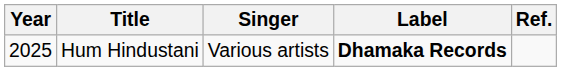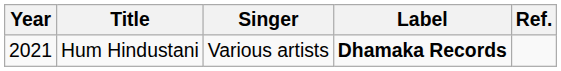 <table class="wikitable">
 <tr>
 <th>Year</th>
 <th>Title</th>
 <th>Singer</th>
 <th>Label</th>
 <th>Ref.</th>
 </tr>
 <tr>
-<td>2025</td>
+<td>2021</td>
 <td>Hum Hindustani</td>
 <td>Various artists</td>
 <td><strong>Dhamaka Records</strong></td>
 <td></td>
 </tr>
 </table>
